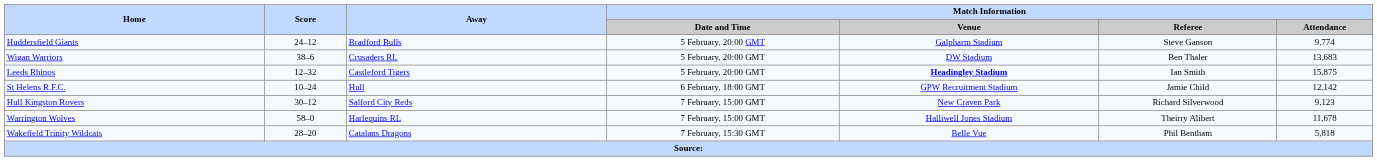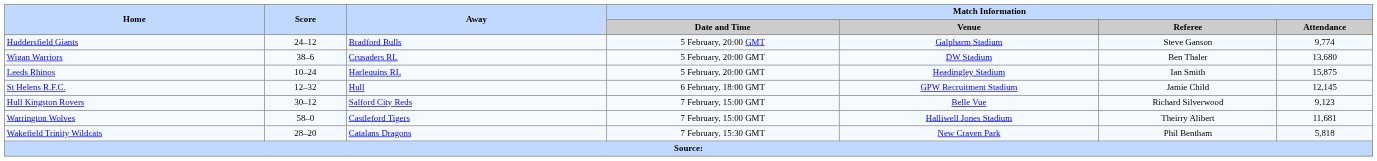 <table border=1 style="border-collapse:collapse; font-size:80%; text-align:center;" cellpadding=3 cellspacing=0 width=100%>
 <tr bgcolor=#C1D8FF>
 <th rowspan=2 width=19%>Home</th>
 <th rowspan=2 width=6%>Score</th>
 <th rowspan=2 width=19%>Away</th>
 <th colspan=6>Match Information</th>
 </tr>
 <tr bgcolor=#CCCCCC>
 <th width=17%>Date and Time</th>
 <th width=19%>Venue</th>
 <th width=13%>Referee</th>
 <th width=7%>Attendance</th>
 </tr>
 <tr bgcolor=#F5FAFF>
 <td align=left> <a href='#'>Huddersfield Giants</a></td>
 <td>24–12</td>
 <td align=left> <a href='#'>Bradford Bulls</a></td>
 <td>5 February, 20:00 <a href='#'>GMT</a></td>
 <td><a href='#'>Galpharm Stadium</a></td>
 <td>Steve Ganson</td>
 <td>9,774</td>
 </tr>
 <tr bgcolor=#F5FAFF>
 <td align=left> <a href='#'>Wigan Warriors</a></td>
 <td>38–6</td>
 <td align=left> <a href='#'>Crusaders RL</a></td>
 <td>5 February, 20:00 GMT</td>
 <td><a href='#'>DW Stadium</a></td>
 <td>Ben Thaler</td>
-<td>13,683</td>
+<td>13,680</td>
 </tr>
 <tr bgcolor=#F5FAFF>
 <td align=left> <a href='#'>Leeds Rhinos</a></td>
-<td>12–32</td>
-<td align=left> <a href='#'>Castleford Tigers</a></td>
+<td>10–24</td>
+<td align=left> <a href='#'>Harlequins RL</a></td>
 <td>5 February, 20:00 GMT</td>
-<td><strong><a href='#'>Headingley Stadium</a></strong></td>
+<td><a href='#'>Headingley Stadium</a></td>
 <td>Ian Smith</td>
 <td>15,875</td>
 </tr>
 <tr bgcolor=#F5FAFF>
 <td align=left> <a href='#'>St Helens R.F.C.</a></td>
-<td>10–24</td>
+<td>12–32</td>
 <td align=left> <a href='#'>Hull</a></td>
 <td>6 February, 18:00 GMT</td>
 <td><a href='#'>GPW Recruitment Stadium</a></td>
 <td>Jamie Child</td>
-<td>12,142</td>
+<td>12,145</td>
 </tr>
 <tr bgcolor=#F5FAFF>
 <td align=left> <a href='#'>Hull Kingston Rovers</a></td>
 <td>30–12</td>
 <td align=left> <a href='#'>Salford City Reds</a></td>
 <td>7 February, 15:00 GMT</td>
-<td><a href='#'>New Craven Park</a></td>
+<td><a href='#'>Belle Vue</a></td>
 <td>Richard Silverwood</td>
 <td>9,123</td>
 </tr>
 <tr bgcolor=#F5FAFF>
 <td align=left> <a href='#'>Warrington Wolves</a></td>
 <td>58–0</td>
-<td align=left> <a href='#'>Harlequins RL</a></td>
+<td align=left> <a href='#'>Castleford Tigers</a></td>
 <td>7 February, 15:00 GMT</td>
 <td><a href='#'>Halliwell Jones Stadium</a></td>
 <td>Theirry Alibert</td>
-<td>11,678</td>
+<td>11,681</td>
 </tr>
 <tr bgcolor=#F5FAFF>
 <td align=left> <a href='#'>Wakefield Trinity Wildcats</a></td>
 <td>28–20</td>
 <td align=left> <a href='#'>Catalans Dragons</a></td>
 <td>7 February, 15:30 GMT</td>
-<td><a href='#'>Belle Vue</a></td>
+<td><a href='#'>New Craven Park</a></td>
 <td>Phil Bentham</td>
 <td>5,818</td>
 </tr>
 <tr bgcolor=#C1D8FF>
 <th colspan=12>Source:</th>
 </tr>
 </table>
